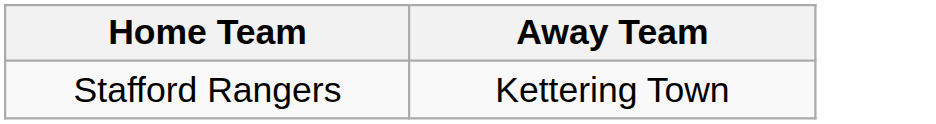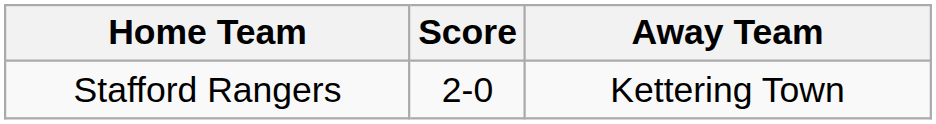 <table class="wikitable" style="text-align:center;">
 <tr>
 <th width=175>Home Team</th>
+<th width=20>Score</th>
 <th width=175>Away Team</th>
 </tr>
 <tr>
 <td>Stafford Rangers</td>
+<td>2-0</td>
 <td>Kettering Town</td>
 </tr>
 </table>
